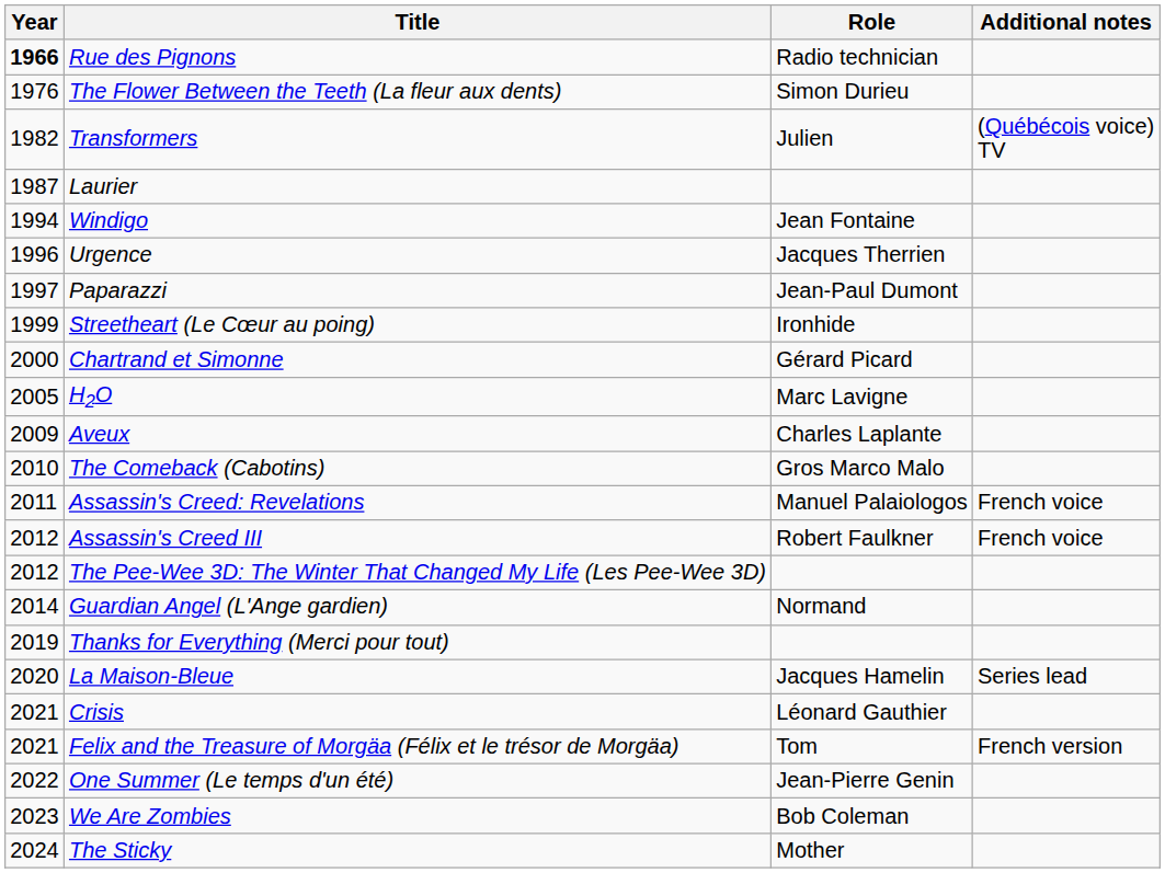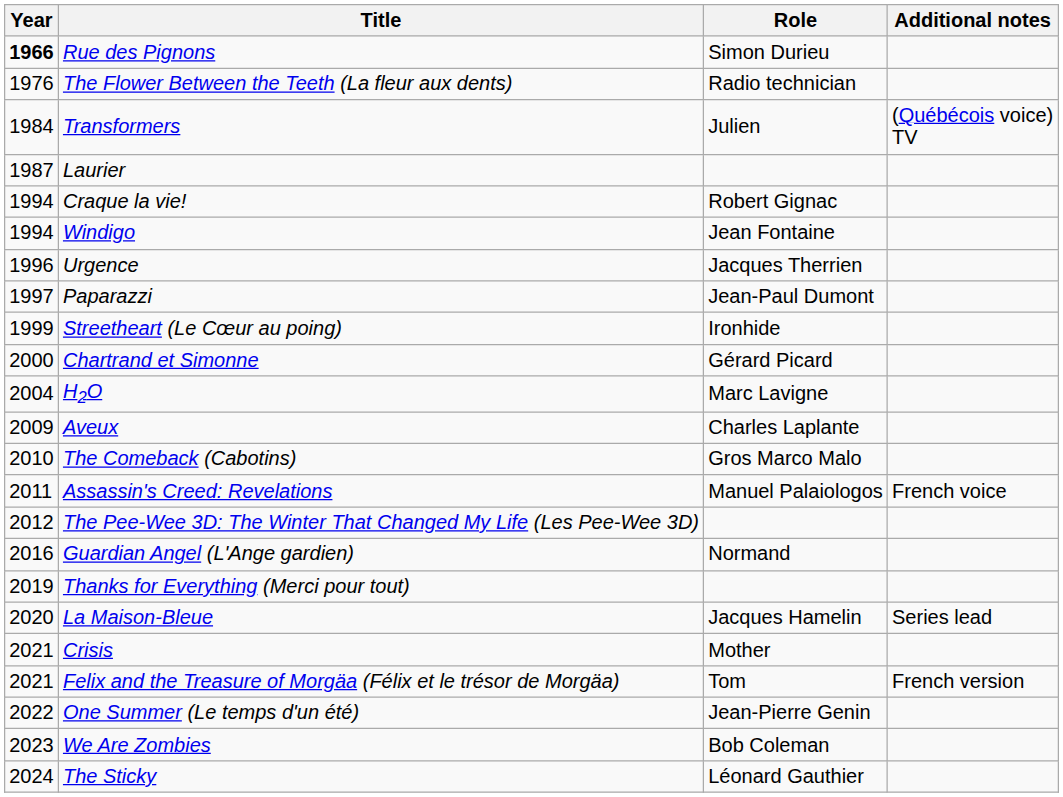 <table class="wikitable">
 <tr>
 <th>Year</th>
 <th>Title</th>
 <th>Role</th>
 <th>Additional notes</th>
 </tr>
 <tr>
 <td><strong>1966</strong></td>
 <td><em><a href='#'>Rue des Pignons</a></em></td>
-<td>Radio technician</td>
+<td>Simon Durieu</td>
 <td></td>
 </tr>
 <tr>
 <td>1976</td>
 <td><em><a href='#'>The Flower Between the Teeth</a> (La fleur aux dents)</em></td>
-<td>Simon Durieu</td>
+<td>Radio technician</td>
 <td></td>
 </tr>
 <tr>
-<td>1982</td>
+<td>1984</td>
 <td><em><a href='#'>Transformers</a></em></td>
 <td>Julien</td>
 <td>(<a href='#'>Québécois</a> voice)<br>TV</td>
 </tr>
 <tr>
 <td>1987</td>
 <td><em>Laurier</em></td>
+<td></td>
+</tr>
+<tr>
+<td>1994</td>
+<td><em>Craque la vie!</em></td>
+<td>Robert Gignac</td>
 <td></td>
 </tr>
 <tr>
 <td>1994</td>
 <td><em><a href='#'>Windigo</a></em></td>
 <td>Jean Fontaine</td>
 <td></td>
 </tr>
 <tr>
 <td>1996</td>
 <td><em>Urgence</em></td>
 <td>Jacques Therrien</td>
 <td></td>
 </tr>
 <tr>
 <td>1997</td>
 <td><em>Paparazzi</em></td>
 <td>Jean-Paul Dumont</td>
 <td></td>
 </tr>
 <tr>
 <td>1999</td>
 <td><em><a href='#'>Streetheart</a> (Le Cœur au poing)</em></td>
 <td>Ironhide</td>
 <td></td>
 </tr>
 <tr>
 <td>2000</td>
 <td><em><a href='#'>Chartrand et Simonne</a></em></td>
 <td>Gérard Picard</td>
 <td></td>
 </tr>
 <tr>
-<td>2005</td>
+<td>2004</td>
 <td><em><a href='#'>H<sub>2</sub>O</a></em></td>
 <td>Marc Lavigne</td>
 <td></td>
 </tr>
 <tr>
 <td>2009</td>
 <td><em><a href='#'>Aveux</a></em></td>
 <td>Charles Laplante</td>
 <td></td>
 </tr>
 <tr>
 <td>2010</td>
 <td><em><a href='#'>The Comeback</a> (Cabotins)</em></td>
 <td>Gros Marco Malo</td>
 <td></td>
 </tr>
 <tr>
 <td>2011</td>
 <td><em><a href='#'>Assassin's Creed: Revelations</a></em></td>
 <td>Manuel Palaiologos</td>
 <td>French voice</td>
 </tr>
 <tr>
 <td>2012</td>
-<td><em><a href='#'>Assassin's Creed III</a></em></td>
-<td>Robert Faulkner</td>
-<td>French voice</td>
-</tr>
-<tr>
-<td>2012</td>
 <td><em><a href='#'>The Pee-Wee 3D: The Winter That Changed My Life</a> (Les Pee-Wee 3D)</em></td>
 <td></td>
 <td></td>
 </tr>
 <tr>
-<td>2014</td>
+<td>2016</td>
 <td><em><a href='#'>Guardian Angel</a> (L'Ange gardien)</em></td>
 <td>Normand</td>
 <td></td>
 </tr>
 <tr>
 <td>2019</td>
 <td><em><a href='#'>Thanks for Everything</a> (Merci pour tout)</em></td>
 <td></td>
 <td></td>
 </tr>
 <tr>
 <td>2020</td>
 <td><em><a href='#'>La Maison-Bleue</a></em></td>
 <td>Jacques Hamelin</td>
 <td>Series lead</td>
 </tr>
 <tr>
 <td>2021</td>
 <td><em><a href='#'>Crisis</a></em></td>
-<td>Léonard Gauthier</td>
+<td>Mother</td>
 <td></td>
 </tr>
 <tr>
 <td>2021</td>
 <td><em><a href='#'>Felix and the Treasure of Morgäa</a> (Félix et le trésor de Morgäa)</em></td>
 <td>Tom</td>
 <td>French version</td>
 </tr>
 <tr>
 <td>2022</td>
 <td><em><a href='#'>One Summer</a> (Le temps d'un été)</em></td>
 <td>Jean-Pierre Genin</td>
 <td></td>
 </tr>
 <tr>
 <td>2023</td>
 <td><em><a href='#'>We Are Zombies</a></em></td>
 <td>Bob Coleman</td>
 <td></td>
 </tr>
 <tr>
 <td>2024</td>
 <td><em><a href='#'>The Sticky</a></em></td>
-<td>Mother</td>
+<td>Léonard Gauthier</td>
 <td></td>
 </tr>
 </table>
